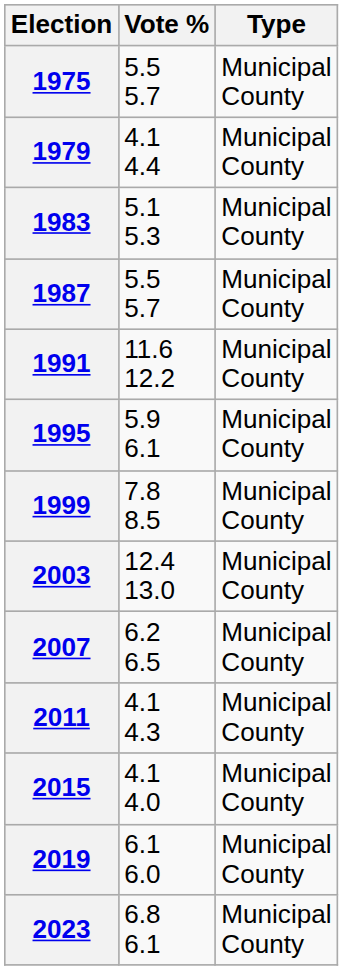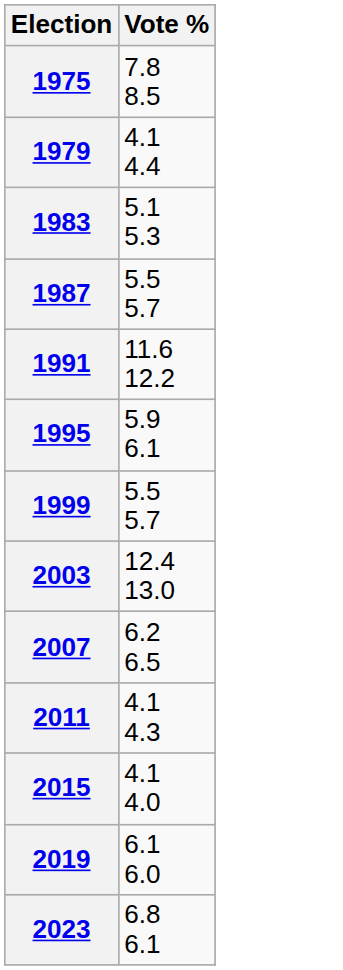 <table class=wikitable>
 <tr>
 <th>Election</th>
 <th>Vote %</th>
-<th>Type</th>
 </tr>
 <tr>
 <th><a href='#'>1975</a></th>
-<td>5.5<br>5.7</td>
-<td>Municipal<br>County</td>
+<td>7.8<br>8.5</td>
 </tr>
 <tr>
 <th><a href='#'>1979</a></th>
 <td>4.1<br>4.4</td>
-<td>Municipal<br>County</td>
 </tr>
 <tr>
 <th><a href='#'>1983</a></th>
 <td>5.1<br>5.3</td>
-<td>Municipal<br>County</td>
 </tr>
 <tr>
 <th><a href='#'>1987</a></th>
 <td>5.5<br>5.7</td>
-<td>Municipal<br>County</td>
 </tr>
 <tr>
 <th><a href='#'>1991</a></th>
 <td>11.6<br>12.2</td>
-<td>Municipal<br>County</td>
 </tr>
 <tr>
 <th><a href='#'>1995</a></th>
 <td>5.9<br>6.1</td>
-<td>Municipal<br>County</td>
 </tr>
 <tr>
 <th><a href='#'>1999</a></th>
-<td>7.8<br>8.5</td>
-<td>Municipal<br>County</td>
+<td>5.5<br>5.7</td>
 </tr>
 <tr>
 <th><a href='#'>2003</a></th>
 <td>12.4<br>13.0</td>
-<td>Municipal<br>County</td>
 </tr>
 <tr>
 <th><a href='#'>2007</a></th>
 <td>6.2<br>6.5</td>
-<td>Municipal<br>County</td>
 </tr>
 <tr>
 <th><a href='#'>2011</a></th>
 <td>4.1<br>4.3</td>
-<td>Municipal<br>County</td>
 </tr>
 <tr>
 <th><a href='#'>2015</a></th>
 <td>4.1<br>4.0</td>
-<td>Municipal<br>County</td>
 </tr>
 <tr>
 <th><a href='#'>2019</a></th>
 <td>6.1<br>6.0</td>
-<td>Municipal<br>County</td>
 </tr>
 <tr>
 <th><a href='#'>2023</a></th>
 <td>6.8<br>6.1</td>
-<td>Municipal<br>County</td>
 </tr>
 </table>
